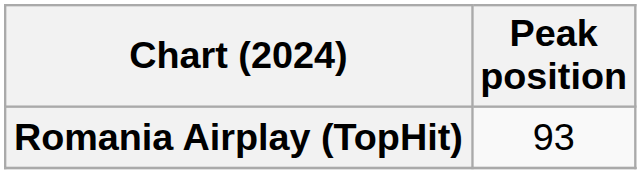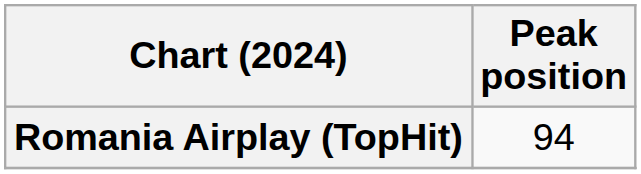 <table class="wikitable plainrowheaders" style="text-align:center">
 <tr>
 <th scope="col">Chart (2024)</th>
 <th scope="col">Peak<br>position</th>
 </tr>
 <tr>
 <th scope="row">Romania Airplay (TopHit)</th>
-<td>93</td>
+<td>94</td>
 </tr>
 <tr>
 </tr>
 </table>
